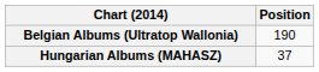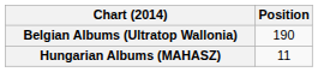 <table class="wikitable sortable plainrowheaders" style="text-align:center">
 <tr>
 <th scope="col" style="width:19em;">Chart (2014)</th>
 <th scope="col">Position</th>
 </tr>
 <tr>
 <th scope="row">Belgian Albums (Ultratop Wallonia)</th>
 <td>190</td>
 </tr>
 <tr>
 <th scope="row">Hungarian Albums (MAHASZ)</th>
-<td>37</td>
+<td>11</td>
 </tr>
 </table>
